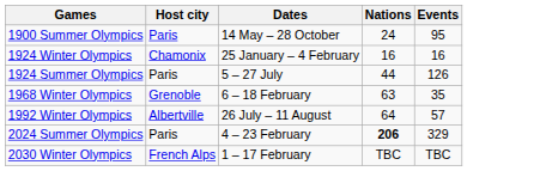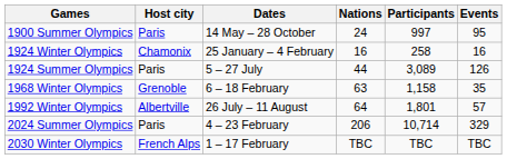 <table class="wikitable">
 <tr>
 <th>Games</th>
 <th>Host city</th>
 <th>Dates</th>
 <th>Nations</th>
+<th>Participants</th>
 <th>Events</th>
 </tr>
 <tr>
 <td><a href='#'>1900 Summer Olympics</a></td>
 <td><a href='#'>Paris</a></td>
 <td>14 May – 28 October</td>
 <td style="text-align:center;">24</td>
+<td style="text-align:center;">997</td>
 <td style="text-align:center;">95</td>
 </tr>
 <tr>
 <td><a href='#'>1924 Winter Olympics</a></td>
 <td><a href='#'>Chamonix</a></td>
 <td>25 January – 4 February</td>
 <td style="text-align:center;">16</td>
+<td style="text-align:center;">258</td>
 <td style="text-align:center;">16</td>
 </tr>
 <tr>
 <td><a href='#'>1924 Summer Olympics</a></td>
 <td>Paris</td>
 <td>5 – 27 July</td>
 <td style="text-align:center;">44</td>
+<td style="text-align:center;">3,089</td>
 <td style="text-align:center;">126</td>
 </tr>
 <tr>
 <td><a href='#'>1968 Winter Olympics</a></td>
 <td><a href='#'>Grenoble</a></td>
 <td>6 – 18 February</td>
 <td style="text-align:center;">63</td>
+<td style="text-align:center;">1,158</td>
 <td style="text-align:center;">35</td>
 </tr>
 <tr>
 <td><a href='#'>1992 Winter Olympics</a></td>
 <td><a href='#'>Albertville</a></td>
 <td>26 July – 11 August</td>
 <td style="text-align:center;">64</td>
+<td style="text-align:center;">1,801</td>
 <td style="text-align:center;">57</td>
 </tr>
 <tr>
 <td><a href='#'>2024 Summer Olympics</a></td>
 <td>Paris</td>
 <td>4 – 23 February</td>
-<td style="text-align:center;"><strong>206</strong></td>
+<td style="text-align:center;">206</td>
+<td style="text-align:center;">10,714</td>
 <td style="text-align:center;">329</td>
 </tr>
 <tr>
 <td><a href='#'>2030 Winter Olympics</a></td>
 <td><a href='#'>French Alps</a></td>
 <td>1 – 17 February</td>
 <td style="text-align:center;">TBC</td>
 <td style="text-align:center;">TBC</td>
+<td style="text-align:center;">TBC</td>
 </tr>
 </table>
